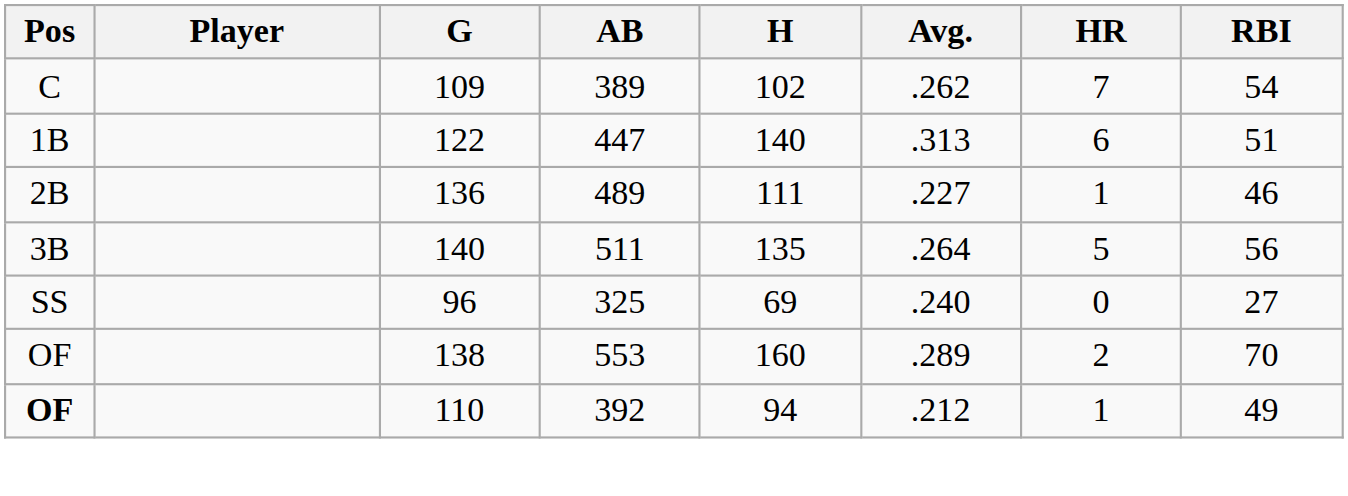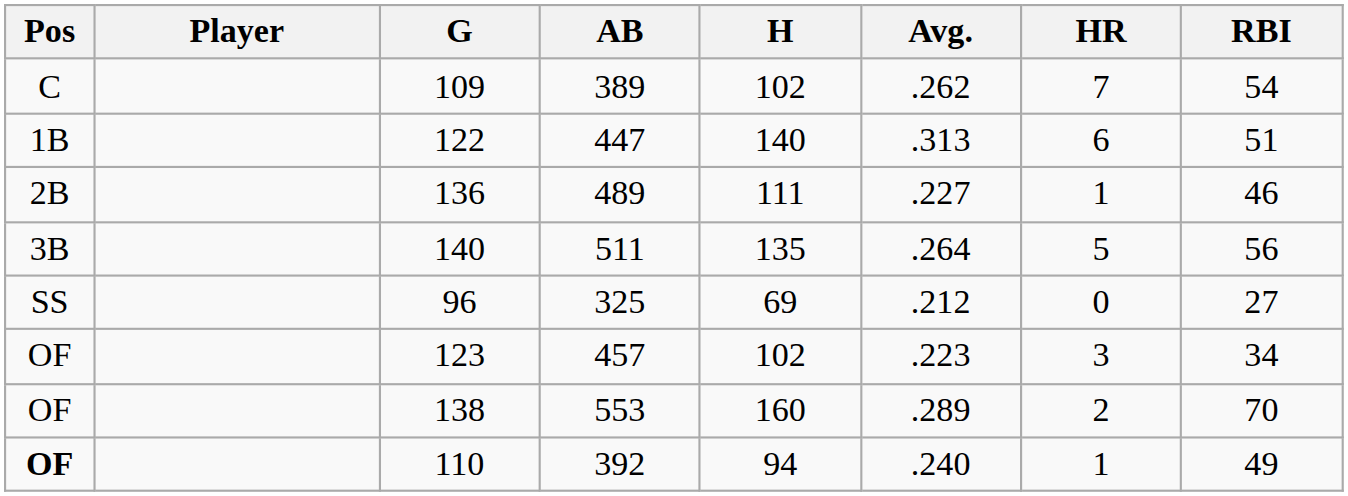 <table class="wikitable sortable">
 <tr>
 <th bgcolor="#DDDDFF" width="5%">Pos</th>
 <th bgcolor="#DDDDFF" width="16%">Player</th>
 <th bgcolor="#DDDDFF" width="9%">G</th>
 <th bgcolor="#DDDDFF" width="9%">AB</th>
 <th bgcolor="#DDDDFF" width="9%">H</th>
 <th bgcolor="#DDDDFF" width="9%">Avg.</th>
 <th bgcolor="#DDDDFF" width="9%">HR</th>
 <th bgcolor="#DDDDFF" width="9%">RBI</th>
 </tr>
 <tr align="center">
 <td>C</td>
 <td></td>
 <td>109</td>
 <td>389</td>
 <td>102</td>
 <td>.262</td>
 <td>7</td>
 <td>54</td>
 </tr>
 <tr align="center">
 <td>1B</td>
 <td></td>
 <td>122</td>
 <td>447</td>
 <td>140</td>
 <td>.313</td>
 <td>6</td>
 <td>51</td>
 </tr>
 <tr align="center">
 <td>2B</td>
 <td></td>
 <td>136</td>
 <td>489</td>
 <td>111</td>
 <td>.227</td>
 <td>1</td>
 <td>46</td>
 </tr>
 <tr align="center">
 <td>3B</td>
 <td></td>
 <td>140</td>
 <td>511</td>
 <td>135</td>
 <td>.264</td>
 <td>5</td>
 <td>56</td>
 </tr>
 <tr align="center">
 <td>SS</td>
 <td></td>
 <td>96</td>
 <td>325</td>
 <td>69</td>
-<td>.240</td>
+<td>.212</td>
 <td>0</td>
 <td>27</td>
+</tr>
+<tr align="center">
+<td>OF</td>
+<td></td>
+<td>123</td>
+<td>457</td>
+<td>102</td>
+<td>.223</td>
+<td>3</td>
+<td>34</td>
 </tr>
 <tr align="center">
 <td>OF</td>
 <td></td>
 <td>138</td>
 <td>553</td>
 <td>160</td>
 <td>.289</td>
 <td>2</td>
 <td>70</td>
 </tr>
 <tr align="center">
 <td><strong>OF</strong></td>
 <td></td>
 <td>110</td>
 <td>392</td>
 <td>94</td>
-<td>.212</td>
+<td>.240</td>
 <td>1</td>
 <td>49</td>
 </tr>
 </table>
